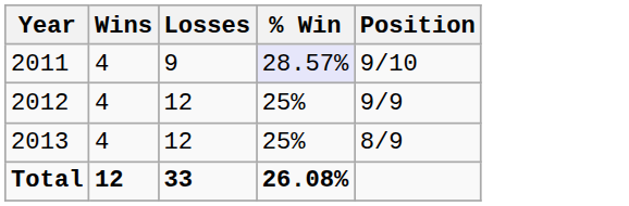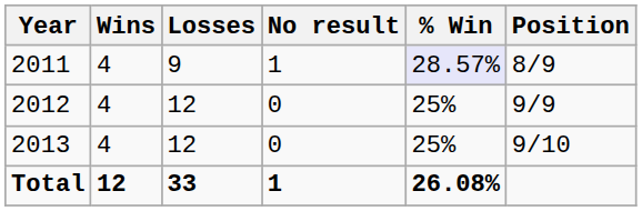 <table class="wikitable">
 <tr>
 <th>Year</th>
 <th>Wins</th>
 <th>Losses</th>
+<th>No result</th>
 <th>% Win</th>
 <th>Position</th>
 </tr>
 <tr>
 <td>2011</td>
 <td>4</td>
 <td>9</td>
+<td>1</td>
 <td style="background: lavender;">28.57%</td>
-<td>9/10</td>
+<td>8/9</td>
 </tr>
 <tr>
 <td>2012</td>
 <td>4</td>
 <td>12</td>
+<td>0</td>
 <td>25%</td>
 <td>9/9</td>
 </tr>
 <tr>
 <td>2013</td>
 <td>4</td>
 <td>12</td>
+<td>0</td>
 <td>25%</td>
-<td>8/9</td>
+<td>9/10</td>
 </tr>
 <tr>
 <td><strong>Total</strong></td>
 <td><strong>12</strong></td>
 <td><strong>33</strong></td>
+<td><strong>1</strong></td>
 <td><strong>26.08%</strong></td>
 <td></td>
 </tr>
 </table>
